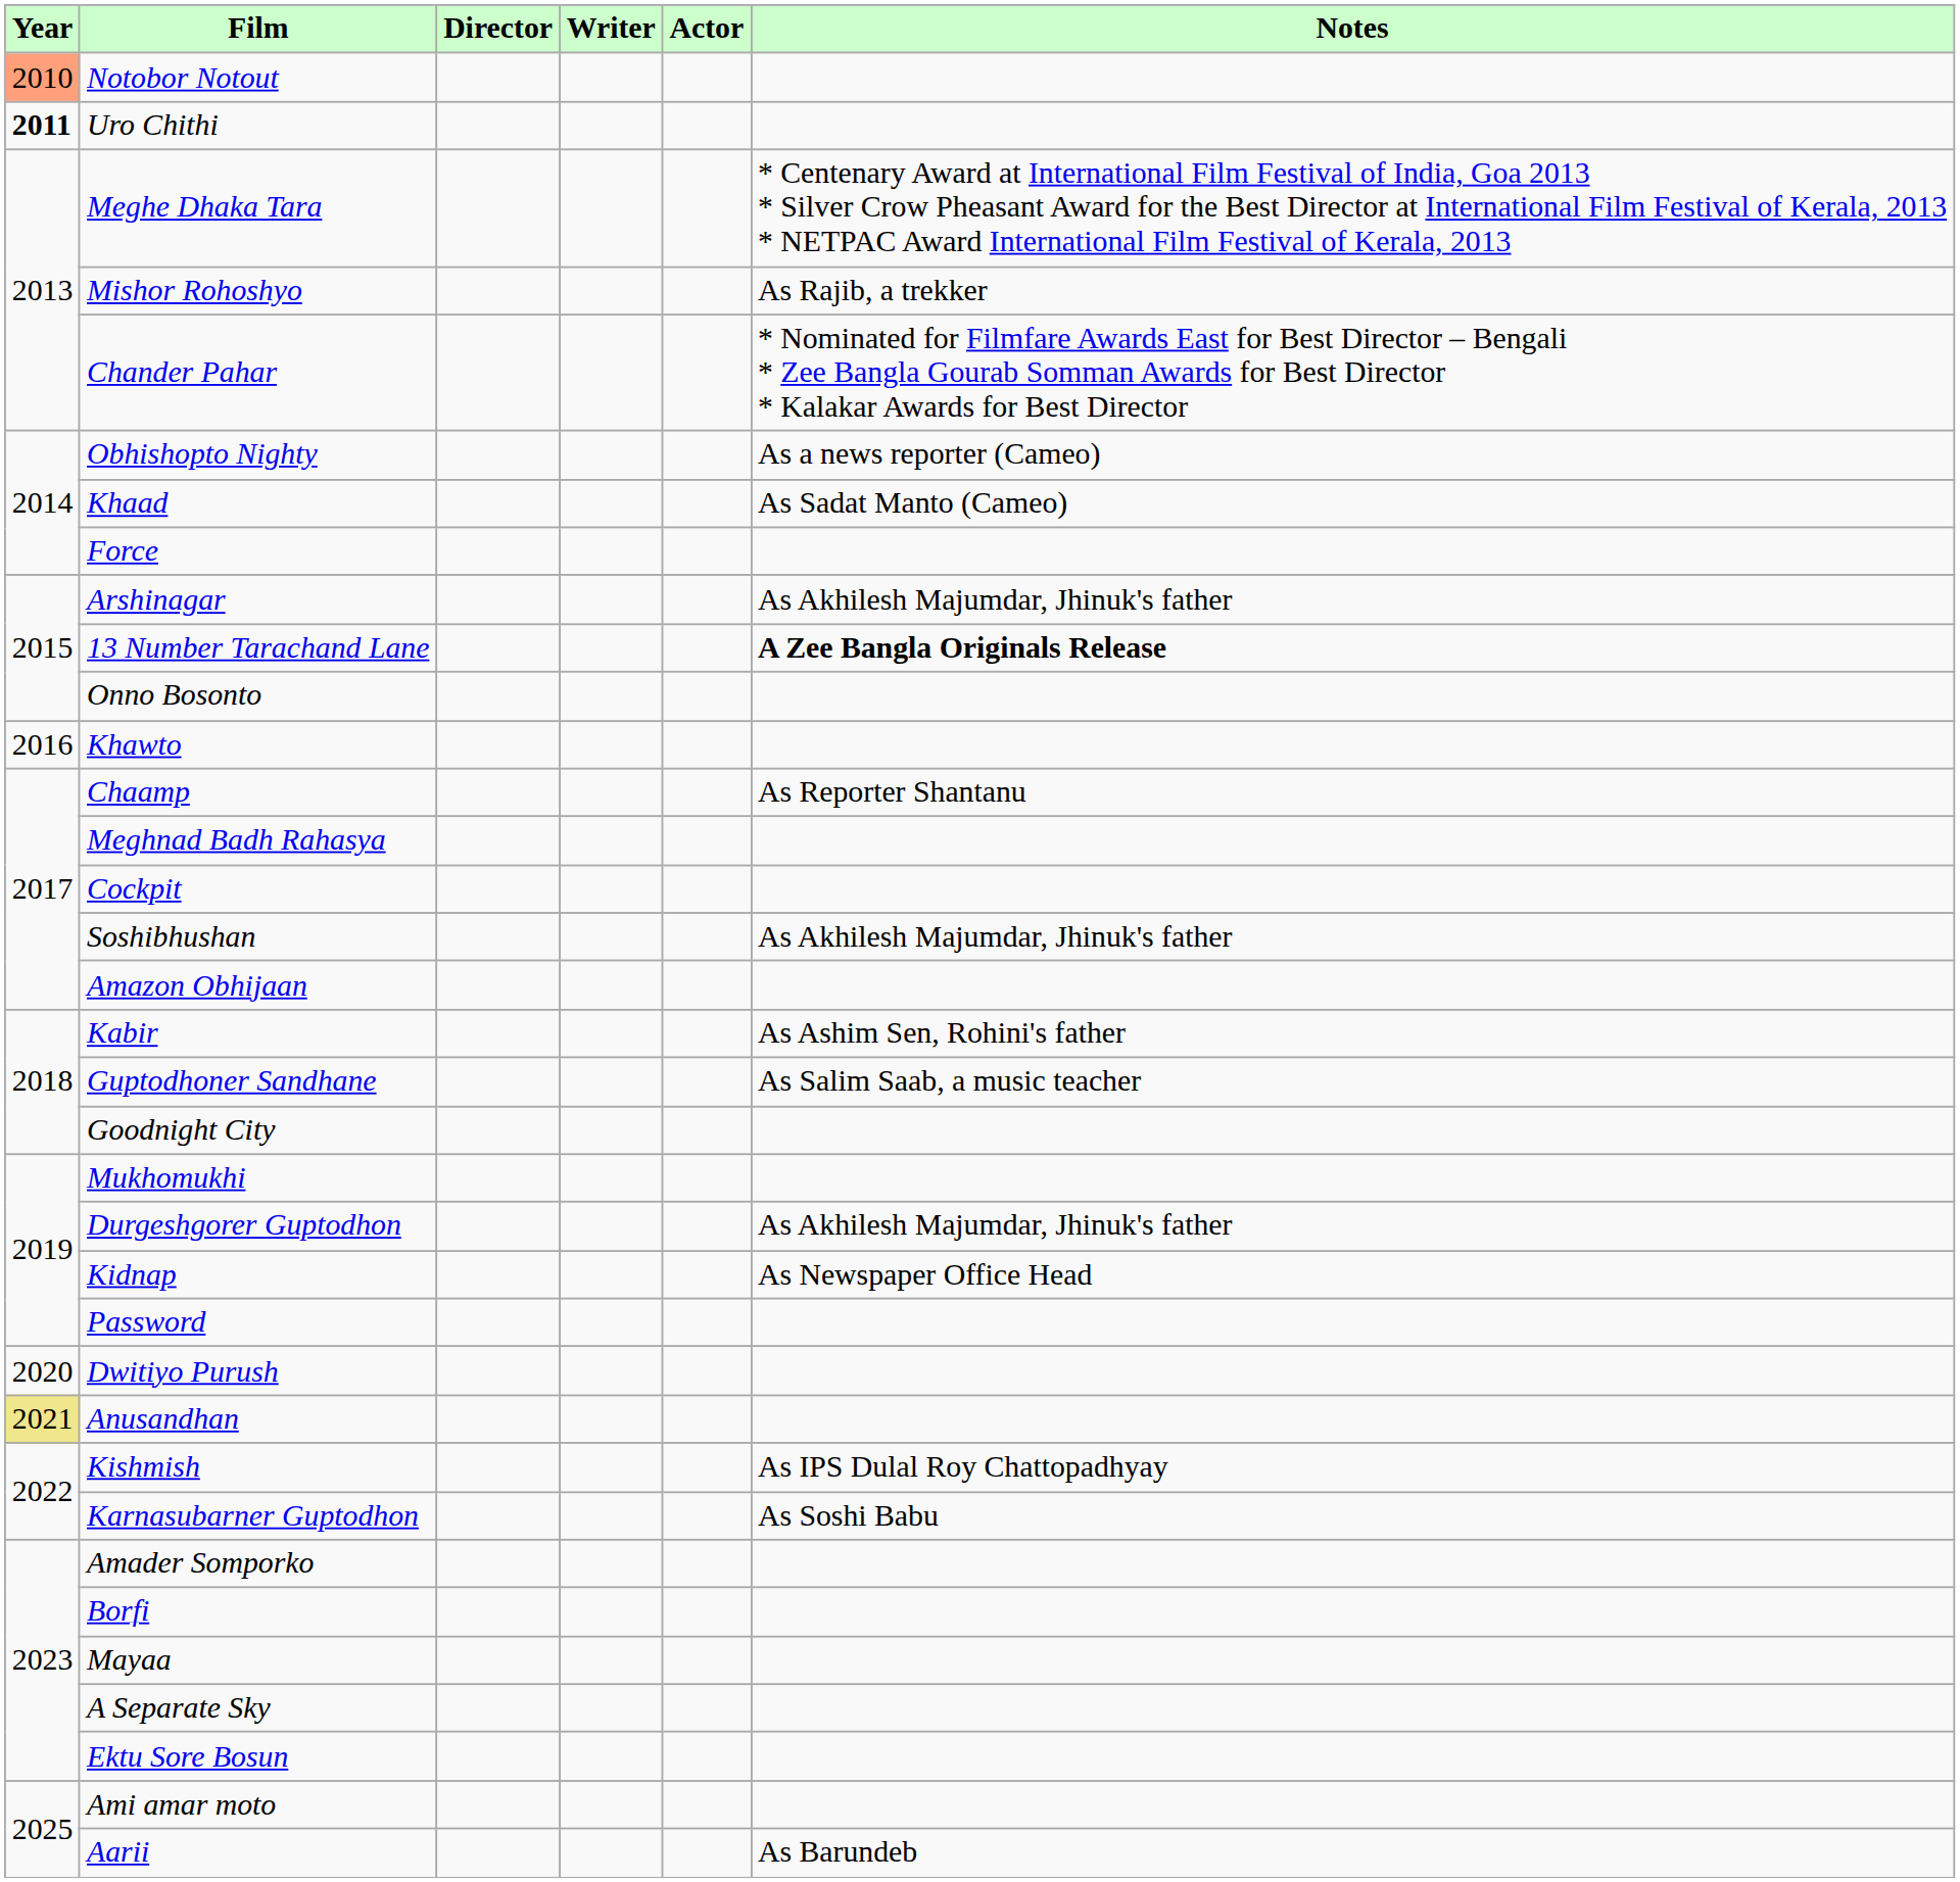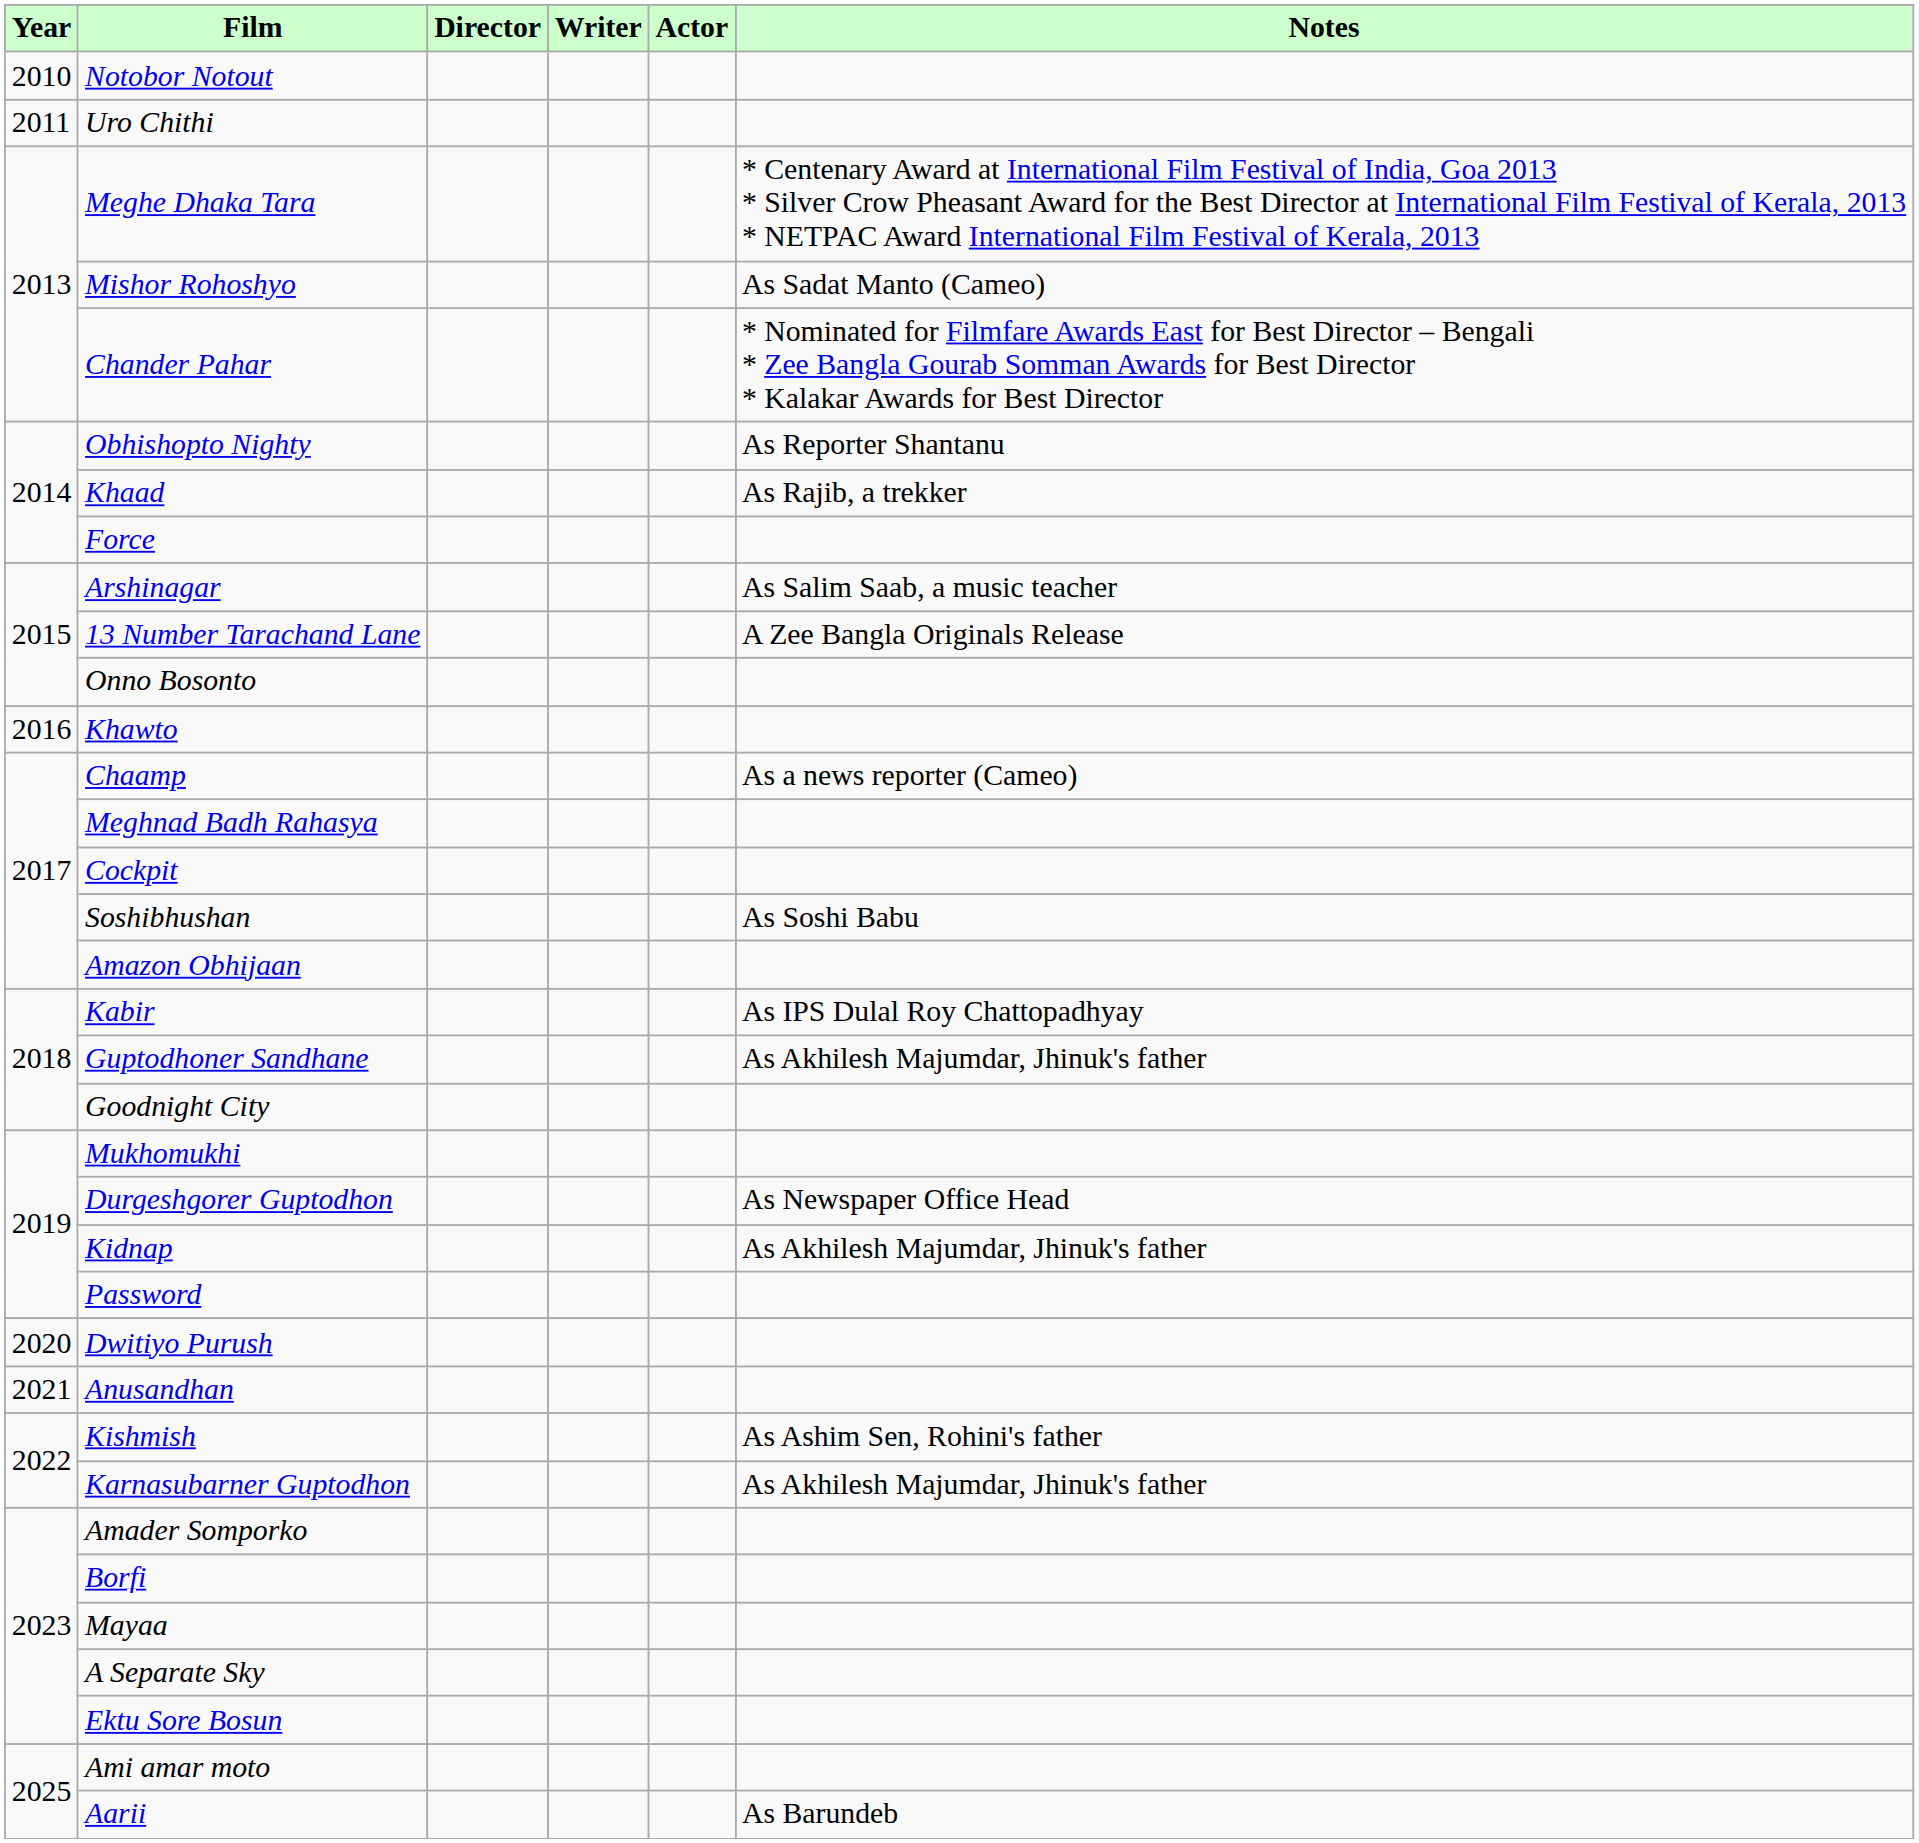 <table class="wikitable sortable">
 <tr>
 <th style="background:#cfc; text-align:center;"><strong>Year</strong></th>
 <th style="background:#cfc; text-align:center;"><strong>Film</strong></th>
 <th style="background:#cfc; text-align:center;"><strong>Director</strong></th>
 <th style="background:#cfc; text-align:center;"><strong>Writer</strong></th>
 <th style="background:#cfc; text-align:center;"><strong>Actor</strong></th>
 <th style="background:#cfc; text-align:center;"><strong>Notes</strong></th>
 </tr>
 <tr>
-<td style="background: lightsalmon;">2010</td>
+<td>2010</td>
 <td><em><a href='#'>Notobor Notout</a></em></td>
 <td></td>
 <td></td>
 <td></td>
 <td></td>
 </tr>
 <tr>
-<td><strong>2011</strong></td>
+<td>2011</td>
 <td><em>Uro Chithi</em></td>
 <td></td>
 <td></td>
 <td></td>
 <td></td>
 </tr>
 <tr>
 <td rowspan=3>2013</td>
 <td><em><a href='#'>Meghe Dhaka Tara</a></em></td>
 <td></td>
 <td></td>
 <td></td>
 <td>* Centenary Award at <a href='#'>International Film Festival of India, Goa 2013</a> <br> * Silver Crow Pheasant Award for the Best Director at <a href='#'>International Film Festival of Kerala, 2013</a> <br> * NETPAC Award <a href='#'>International Film Festival of Kerala, 2013</a></td>
 </tr>
 <tr>
 <td><em><a href='#'>Mishor Rohoshyo</a></em></td>
 <td></td>
 <td></td>
 <td></td>
-<td>As Rajib, a trekker</td>
+<td>As Sadat Manto (Cameo)</td>
 </tr>
 <tr>
 <td><em><a href='#'>Chander Pahar</a></em></td>
 <td></td>
 <td></td>
 <td></td>
 <td>* Nominated for <a href='#'>Filmfare Awards East</a> for Best Director – Bengali <br> * <a href='#'>Zee Bangla Gourab Somman Awards</a> for Best Director <br> * Kalakar Awards for Best Director</td>
 </tr>
 <tr>
 <td rowspan=3>2014</td>
 <td><em><a href='#'>Obhishopto Nighty</a></em></td>
 <td></td>
 <td></td>
 <td></td>
-<td>As a news reporter (Cameo)</td>
+<td>As Reporter Shantanu</td>
 </tr>
 <tr>
 <td><em><a href='#'>Khaad</a></em></td>
 <td></td>
 <td></td>
 <td></td>
-<td>As Sadat Manto (Cameo)</td>
+<td>As Rajib, a trekker</td>
 </tr>
 <tr>
 <td><em><a href='#'>Force</a></em></td>
 <td></td>
 <td></td>
 <td></td>
 <td></td>
 </tr>
 <tr>
 <td rowspan="3">2015</td>
 <td><em><a href='#'>Arshinagar</a></em></td>
 <td></td>
 <td></td>
 <td></td>
-<td>As Akhilesh Majumdar, Jhinuk's father</td>
+<td>As Salim Saab, a music teacher</td>
 </tr>
 <tr>
 <td><em><a href='#'>13 Number Tarachand Lane</a></em></td>
 <td></td>
 <td></td>
 <td></td>
-<td><strong>A Zee Bangla Originals Release</strong></td>
+<td>A Zee Bangla Originals Release</td>
 </tr>
 <tr>
 <td><em>Onno Bosonto</em></td>
 <td></td>
 <td></td>
 <td></td>
 <td></td>
 </tr>
 <tr>
 <td>2016</td>
 <td><em><a href='#'>Khawto</a></em></td>
 <td></td>
 <td></td>
 <td></td>
 <td></td>
 </tr>
 <tr>
 <td rowspan=5>2017</td>
 <td><em><a href='#'>Chaamp</a></em></td>
 <td></td>
 <td></td>
 <td></td>
-<td>As Reporter Shantanu</td>
+<td>As a news reporter (Cameo)</td>
 </tr>
 <tr>
 <td><em><a href='#'>Meghnad Badh Rahasya</a></em></td>
 <td></td>
 <td></td>
 <td></td>
 <td></td>
 </tr>
 <tr>
 <td><em><a href='#'>Cockpit</a></em></td>
 <td></td>
 <td></td>
 <td></td>
 <td></td>
 </tr>
 <tr>
 <td><em>Soshibhushan</em></td>
 <td></td>
 <td></td>
 <td></td>
-<td>As Akhilesh Majumdar, Jhinuk's father</td>
+<td>As Soshi Babu</td>
 </tr>
 <tr>
 <td><em><a href='#'>Amazon Obhijaan</a></em></td>
 <td></td>
 <td></td>
 <td></td>
 <td></td>
 </tr>
 <tr>
 <td rowspan="3">2018</td>
 <td><em><a href='#'>Kabir</a></em></td>
 <td></td>
 <td></td>
 <td></td>
-<td>As Ashim Sen, Rohini's father</td>
+<td>As IPS Dulal Roy Chattopadhyay</td>
 </tr>
 <tr>
 <td><em><a href='#'>Guptodhoner Sandhane</a></em></td>
 <td></td>
 <td></td>
 <td></td>
-<td>As Salim Saab, a music teacher</td>
+<td>As Akhilesh Majumdar, Jhinuk's father</td>
 </tr>
 <tr>
 <td><em>Goodnight City</em></td>
 <td></td>
 <td></td>
 <td></td>
 <td></td>
 </tr>
 <tr>
 <td rowspan="4">2019</td>
 <td><em><a href='#'>Mukhomukhi</a></em></td>
 <td></td>
 <td></td>
 <td></td>
 <td></td>
 </tr>
 <tr>
 <td><em><a href='#'>Durgeshgorer Guptodhon</a></em></td>
 <td></td>
 <td></td>
 <td></td>
-<td>As Akhilesh Majumdar, Jhinuk's father</td>
+<td>As Newspaper Office Head</td>
 </tr>
 <tr>
 <td><em><a href='#'>Kidnap</a></em></td>
 <td></td>
 <td></td>
 <td></td>
-<td>As Newspaper Office Head</td>
+<td>As Akhilesh Majumdar, Jhinuk's father</td>
 </tr>
 <tr>
 <td><em><a href='#'>Password</a></em></td>
 <td></td>
 <td></td>
 <td></td>
 <td style="text-align:center;"></td>
 </tr>
 <tr>
 <td>2020</td>
 <td><em><a href='#'>Dwitiyo Purush</a></em></td>
 <td></td>
 <td></td>
 <td></td>
 <td></td>
 </tr>
 <tr>
-<td style="background: khaki;">2021</td>
+<td>2021</td>
 <td><em><a href='#'>Anusandhan</a></em></td>
 <td></td>
 <td></td>
 <td></td>
 <td style="text-align:center;"></td>
 </tr>
 <tr>
 <td rowspan="2">2022</td>
 <td><em><a href='#'>Kishmish</a></em></td>
 <td></td>
 <td></td>
 <td></td>
-<td>As IPS Dulal Roy Chattopadhyay</td>
+<td>As Ashim Sen, Rohini's father</td>
 </tr>
 <tr>
 <td><em><a href='#'>Karnasubarner Guptodhon</a></em></td>
 <td></td>
 <td></td>
 <td></td>
-<td>As Soshi Babu</td>
+<td>As Akhilesh Majumdar, Jhinuk's father</td>
 </tr>
 <tr>
 <td rowspan="5">2023</td>
 <td><em>Amader Somporko</em></td>
 <td></td>
 <td></td>
 <td></td>
 <td></td>
 </tr>
 <tr>
 <td><em><a href='#'>Borfi</a></em></td>
 <td></td>
 <td></td>
 <td></td>
 <td></td>
 </tr>
 <tr>
 <td><em>Mayaa</em></td>
 <td></td>
 <td></td>
 <td></td>
 <td></td>
 </tr>
 <tr>
 <td><em>A Separate Sky</em></td>
 <td></td>
 <td></td>
 <td></td>
 <td></td>
 </tr>
 <tr>
 <td><em><a href='#'>Ektu Sore Bosun</a></em></td>
 <td></td>
 <td></td>
 <td></td>
 <td></td>
 </tr>
 <tr>
 <td rowspan="2">2025</td>
 <td><em>Ami amar moto</em></td>
 <td></td>
 <td></td>
 <td></td>
 <td></td>
 </tr>
 <tr>
 <td><em><a href='#'>Aarii</a></em></td>
 <td></td>
 <td></td>
 <td></td>
 <td>As Barundeb</td>
 </tr>
 </table>
